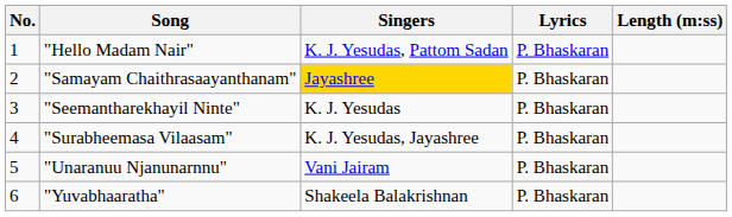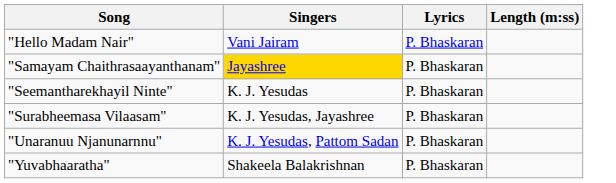 <table class="wikitable" style="font-size:95%;">
 <tr>
-<th>No.</th>
 <th>Song</th>
 <th>Singers</th>
 <th>Lyrics</th>
 <th>Length (m:ss)</th>
 </tr>
 <tr>
-<td>1</td>
 <td>"Hello Madam Nair"</td>
-<td><a href='#'>K. J. Yesudas</a>, <a href='#'>Pattom Sadan</a></td>
+<td><a href='#'>Vani Jairam</a></td>
 <td><a href='#'>P. Bhaskaran</a></td>
 <td></td>
 </tr>
 <tr>
-<td>2</td>
 <td>"Samayam Chaithrasaayanthanam"</td>
 <td style="background: gold;"><a href='#'>Jayashree</a></td>
 <td>P. Bhaskaran</td>
 <td></td>
 </tr>
 <tr>
-<td>3</td>
 <td>"Seemantharekhayil Ninte"</td>
 <td>K. J. Yesudas</td>
 <td>P. Bhaskaran</td>
 <td></td>
 </tr>
 <tr>
-<td>4</td>
 <td>"Surabheemasa Vilaasam"</td>
 <td>K. J. Yesudas, Jayashree</td>
 <td>P. Bhaskaran</td>
 <td></td>
 </tr>
 <tr>
-<td>5</td>
 <td>"Unaranuu Njanunarnnu"</td>
-<td><a href='#'>Vani Jairam</a></td>
+<td><a href='#'>K. J. Yesudas</a>, <a href='#'>Pattom Sadan</a></td>
 <td>P. Bhaskaran</td>
 <td></td>
 </tr>
 <tr>
-<td>6</td>
 <td>"Yuvabhaaratha"</td>
 <td>Shakeela Balakrishnan</td>
 <td>P. Bhaskaran</td>
 <td></td>
 </tr>
 </table>
